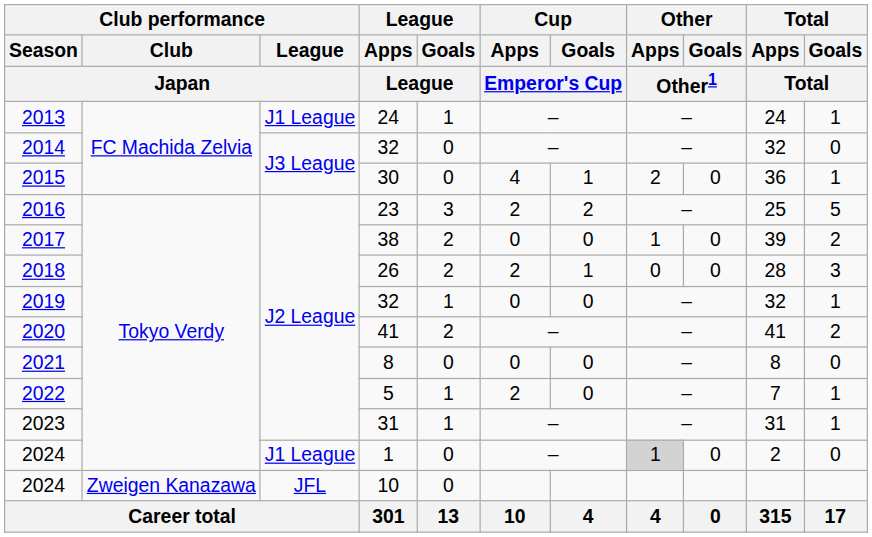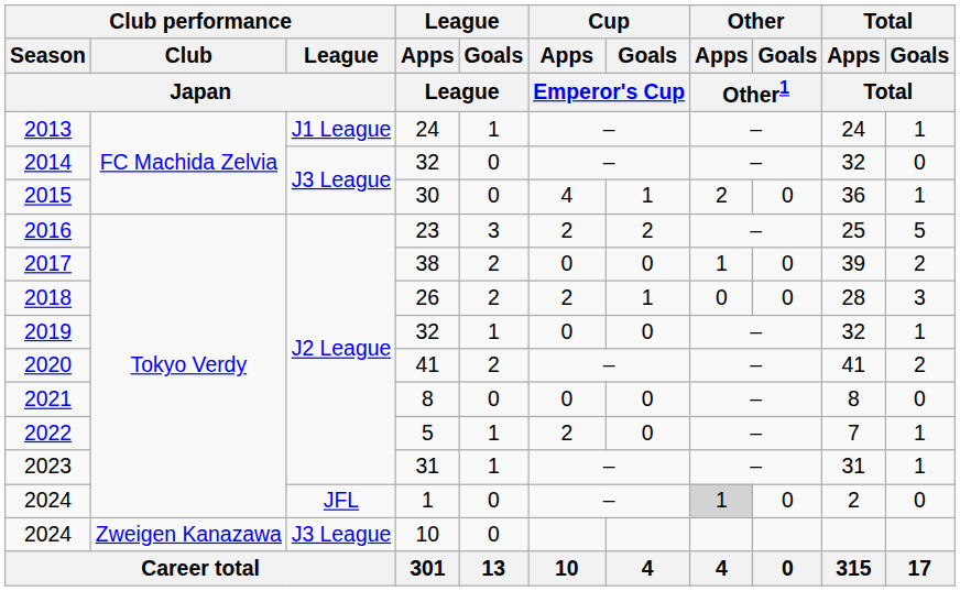 <table class="wikitable" style="text-align:center">
 <tr>
 <th colspan=3>Club performance</th>
 <th colspan=2>League</th>
 <th colspan=2>Cup</th>
 <th colspan=2>Other</th>
 <th colspan=2>Total</th>
 </tr>
 <tr>
 <th>Season</th>
 <th>Club</th>
 <th>League</th>
 <th>Apps</th>
 <th>Goals</th>
 <th>Apps</th>
 <th>Goals</th>
 <th>Apps</th>
 <th>Goals</th>
 <th>Apps</th>
 <th>Goals</th>
 </tr>
 <tr>
 <th colspan=3>Japan</th>
 <th colspan=2>League</th>
 <th colspan=2><a href='#'>Emperor's Cup</a></th>
 <th colspan="2">Other<sup><a href='#'>1</a></sup></th>
 <th colspan=2>Total</th>
 </tr>
 <tr>
 <td><a href='#'>2013</a></td>
 <td rowspan="3"><a href='#'>FC Machida Zelvia</a></td>
 <td><a href='#'>J1 League</a></td>
 <td>24</td>
 <td>1</td>
 <td colspan="2">–</td>
 <td colspan="2">–</td>
 <td>24</td>
 <td>1</td>
 </tr>
 <tr>
 <td><a href='#'>2014</a></td>
 <td rowspan="2"><a href='#'>J3 League</a></td>
 <td>32</td>
 <td>0</td>
 <td colspan="2">–</td>
 <td colspan="2">–</td>
 <td>32</td>
 <td>0</td>
 </tr>
 <tr>
 <td><a href='#'>2015</a></td>
 <td>30</td>
 <td>0</td>
 <td>4</td>
 <td>1</td>
 <td>2</td>
 <td>0</td>
 <td>36</td>
 <td>1</td>
 </tr>
 <tr>
 <td><a href='#'>2016</a></td>
 <td rowspan="9"><a href='#'>Tokyo Verdy</a></td>
 <td rowspan="8"><a href='#'>J2 League</a></td>
 <td>23</td>
 <td>3</td>
 <td>2</td>
 <td>2</td>
 <td colspan="2">–</td>
 <td>25</td>
 <td>5</td>
 </tr>
 <tr>
 <td><a href='#'>2017</a></td>
 <td>38</td>
 <td>2</td>
 <td>0</td>
 <td>0</td>
 <td>1</td>
 <td>0</td>
 <td>39</td>
 <td>2</td>
 </tr>
 <tr>
 <td><a href='#'>2018</a></td>
 <td>26</td>
 <td>2</td>
 <td>2</td>
 <td>1</td>
 <td>0</td>
 <td>0</td>
 <td>28</td>
 <td>3</td>
 </tr>
 <tr>
 <td><a href='#'>2019</a></td>
 <td>32</td>
 <td>1</td>
 <td>0</td>
 <td>0</td>
 <td colspan="2">–</td>
 <td>32</td>
 <td>1</td>
 </tr>
 <tr>
 <td><a href='#'>2020</a></td>
 <td>41</td>
 <td>2</td>
 <td colspan="2">–</td>
 <td colspan="2">–</td>
 <td>41</td>
 <td>2</td>
 </tr>
 <tr>
 <td><a href='#'>2021</a></td>
 <td>8</td>
 <td>0</td>
 <td>0</td>
 <td>0</td>
 <td colspan="2">–</td>
 <td>8</td>
 <td>0</td>
 </tr>
 <tr>
 <td><a href='#'>2022</a></td>
 <td>5</td>
 <td>1</td>
 <td>2</td>
 <td>0</td>
 <td colspan="2">–</td>
 <td>7</td>
 <td>1</td>
 </tr>
 <tr>
 <td>2023</td>
 <td>31</td>
 <td>1</td>
 <td colspan="2">–</td>
 <td colspan="2">–</td>
 <td>31</td>
 <td>1</td>
 </tr>
 <tr>
 <td>2024</td>
-<td><a href='#'>J1 League</a></td>
+<td><a href='#'>JFL</a></td>
 <td>1</td>
 <td>0</td>
 <td colspan="2">–</td>
 <td style="background: lightgrey;">1</td>
 <td>0</td>
 <td>2</td>
 <td>0</td>
 </tr>
 <tr>
 <td>2024</td>
 <td><a href='#'>Zweigen Kanazawa</a></td>
-<td><a href='#'>JFL</a></td>
+<td><a href='#'>J3 League</a></td>
 <td>10</td>
 <td>0</td>
 <td></td>
 <td></td>
 <td></td>
 <td></td>
 <td></td>
 <td></td>
 </tr>
 <tr>
 <th colspan="3">Career total</th>
 <th>301</th>
 <th>13</th>
 <th>10</th>
 <th>4</th>
 <th>4</th>
 <th>0</th>
 <th>315</th>
 <th>17</th>
 </tr>
 </table>
